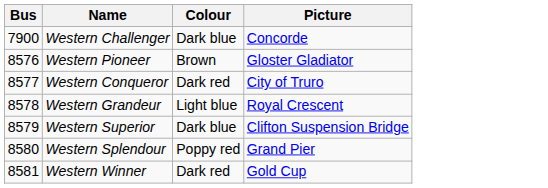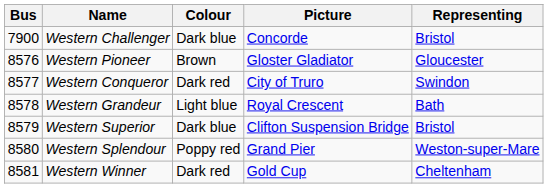 <table class="wikitable">
 <tr>
 <th>Bus</th>
 <th>Name</th>
 <th>Colour</th>
 <th>Picture</th>
+<th>Representing</th>
 </tr>
 <tr>
 <td>7900</td>
 <td><em>Western Challenger</em></td>
 <td>Dark blue</td>
 <td><a href='#'>Concorde</a></td>
+<td><a href='#'>Bristol</a></td>
 </tr>
 <tr>
 <td>8576</td>
 <td><em>Western Pioneer</em></td>
 <td>Brown</td>
 <td><a href='#'>Gloster Gladiator</a></td>
+<td><a href='#'>Gloucester</a></td>
 </tr>
 <tr>
 <td>8577</td>
 <td><em>Western Conqueror</em></td>
 <td>Dark red</td>
 <td><a href='#'>City of Truro</a></td>
+<td><a href='#'>Swindon</a></td>
 </tr>
 <tr>
 <td>8578</td>
 <td><em>Western Grandeur</em></td>
 <td>Light blue</td>
 <td><a href='#'>Royal Crescent</a></td>
+<td><a href='#'>Bath</a></td>
 </tr>
 <tr>
 <td>8579</td>
 <td><em>Western Superior</em></td>
 <td>Dark blue</td>
 <td><a href='#'>Clifton Suspension Bridge</a></td>
+<td><a href='#'>Bristol</a></td>
 </tr>
 <tr>
 <td>8580</td>
 <td><em>Western Splendour</em></td>
 <td>Poppy red</td>
 <td><a href='#'>Grand Pier</a></td>
+<td><a href='#'>Weston-super-Mare</a></td>
 </tr>
 <tr>
 <td>8581</td>
 <td><em>Western Winner</em></td>
 <td>Dark red</td>
 <td><a href='#'>Gold Cup</a></td>
+<td><a href='#'>Cheltenham</a></td>
 </tr>
 </table>
